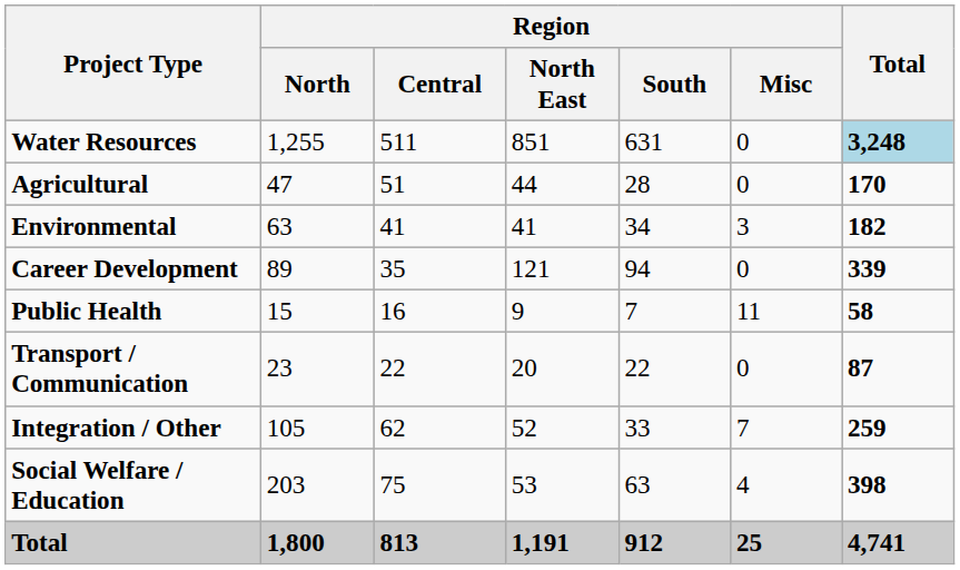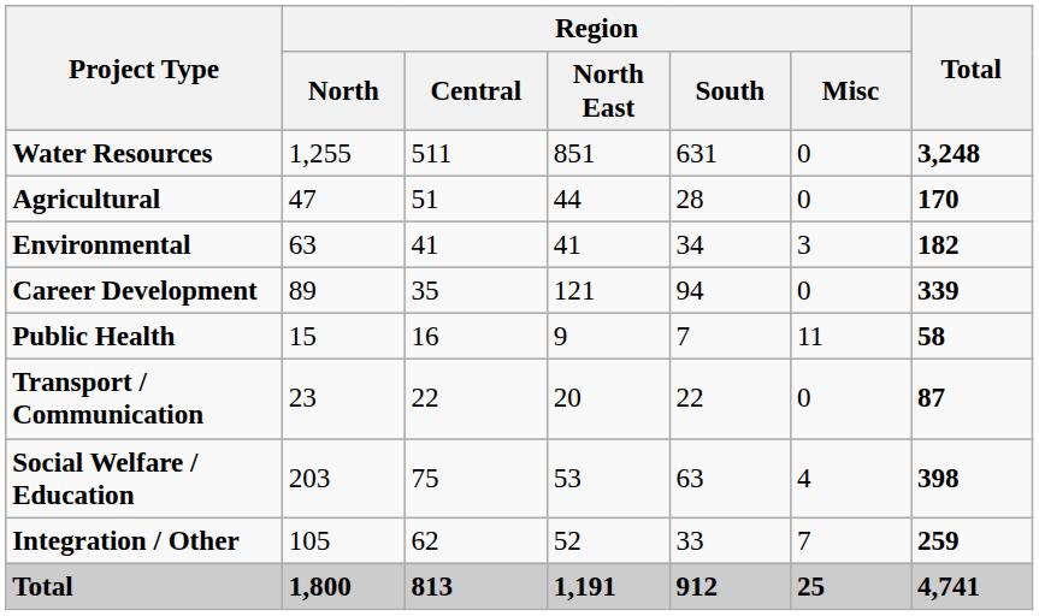 <table class="wikitable" style="font-size: 95%;" width=90%>
 <tr>
 <th rowspan=2 width = 15%>Project Type</th>
 <th colspan=5 width=65%>Region</th>
 <th rowspan=2 width=8%>Total</th>
 </tr>
 <tr>
 <th width = 8%>North</th>
 <th width = 8%>Central</th>
 <th width=8%>North East</th>
 <th width=8%>South</th>
 <th width = 8%>Misc</th>
 </tr>
 <tr>
 <td><strong>Water Resources</strong></td>
 <td>1,255</td>
 <td>511</td>
 <td>851</td>
 <td>631</td>
 <td>0</td>
-<td style="background: lightblue;"><strong>3,248</strong></td>
+<td><strong>3,248</strong></td>
 </tr>
 <tr>
 <td><strong>Agricultural</strong></td>
 <td>47</td>
 <td>51</td>
 <td>44</td>
 <td>28</td>
 <td>0</td>
 <td><strong>170</strong></td>
 </tr>
 <tr>
 <td><strong>Environmental</strong></td>
 <td>63</td>
 <td>41</td>
 <td>41</td>
 <td>34</td>
 <td>3</td>
 <td><strong>182</strong></td>
 </tr>
 <tr>
 <td><strong>Career Development</strong></td>
 <td>89</td>
 <td>35</td>
 <td>121</td>
 <td>94</td>
 <td>0</td>
 <td><strong>339</strong></td>
 </tr>
 <tr>
 <td><strong>Public Health</strong></td>
 <td>15</td>
 <td>16</td>
 <td>9</td>
 <td>7</td>
 <td>11</td>
 <td><strong>58</strong></td>
 </tr>
 <tr>
 <td><strong>Transport / Communication</strong></td>
 <td>23</td>
 <td>22</td>
 <td>20</td>
 <td>22</td>
 <td>0</td>
 <td><strong>87</strong></td>
 </tr>
 <tr>
+<td><strong>Social Welfare / Education</strong></td>
+<td>203</td>
+<td>75</td>
+<td>53</td>
+<td>63</td>
+<td>4</td>
+<td><strong>398</strong></td>
+</tr>
+<tr>
 <td><strong>Integration / Other</strong></td>
 <td>105</td>
 <td>62</td>
 <td>52</td>
 <td>33</td>
 <td>7</td>
 <td><strong>259</strong></td>
-</tr>
-<tr>
-<td><strong>Social Welfare / Education</strong></td>
-<td>203</td>
-<td>75</td>
-<td>53</td>
-<td>63</td>
-<td>4</td>
-<td><strong>398</strong></td>
 </tr>
 <tr>
 <td bgcolor="#cccccc"><strong>Total</strong></td>
 <td bgcolor="#cccccc"><strong>1,800</strong></td>
 <td bgcolor="#cccccc"><strong>813</strong></td>
 <td bgcolor="#cccccc"><strong>1,191</strong></td>
 <td bgcolor="#cccccc"><strong>912</strong></td>
 <td bgcolor="#cccccc"><strong>25</strong></td>
 <td bgcolor="#cccccc"><strong>4,741</strong></td>
 </tr>
 </table>
